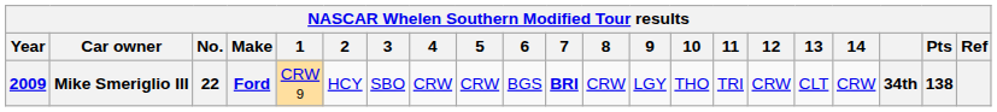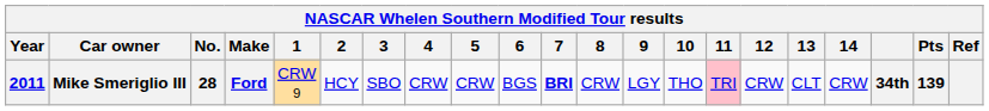 <table class="wikitable" style="text-align:center; font-size:75%">
 <tr>
 <th colspan=23><a href='#'>NASCAR Whelen Southern Modified Tour</a> results</th>
 </tr>
 <tr>
 <th>Year</th>
 <th>Car owner</th>
 <th>No.</th>
 <th>Make</th>
 <th>1</th>
 <th>2</th>
 <th>3</th>
 <th>4</th>
 <th>5</th>
 <th>6</th>
 <th>7</th>
 <th>8</th>
 <th>9</th>
 <th>10</th>
 <th>11</th>
 <th>12</th>
 <th>13</th>
 <th>14</th>
 <th></th>
 <th>Pts</th>
 <th>Ref</th>
 </tr>
 <tr>
-<th><a href='#'>2009</a></th>
+<th><a href='#'>2011</a></th>
 <th>Mike Smeriglio III</th>
-<th>22</th>
+<th>28</th>
 <th><a href='#'>Ford</a></th>
 <td style="background:#FFDF9F;"><a href='#'>CRW</a><br><small>9</small></td>
 <td><a href='#'>HCY</a></td>
 <td><a href='#'>SBO</a></td>
 <td><a href='#'>CRW</a></td>
 <td><a href='#'>CRW</a></td>
 <td><a href='#'>BGS</a></td>
 <td><strong><a href='#'>BRI</a></strong></td>
 <td><a href='#'>CRW</a></td>
 <td><a href='#'>LGY</a></td>
 <td><a href='#'>THO</a></td>
-<td><a href='#'>TRI</a></td>
+<td style="background: pink;"><a href='#'>TRI</a></td>
 <td><a href='#'>CRW</a></td>
 <td><a href='#'>CLT</a></td>
 <td><a href='#'>CRW</a></td>
 <th>34th</th>
-<th>138</th>
+<th>139</th>
 <th></th>
 </tr>
 </table>
